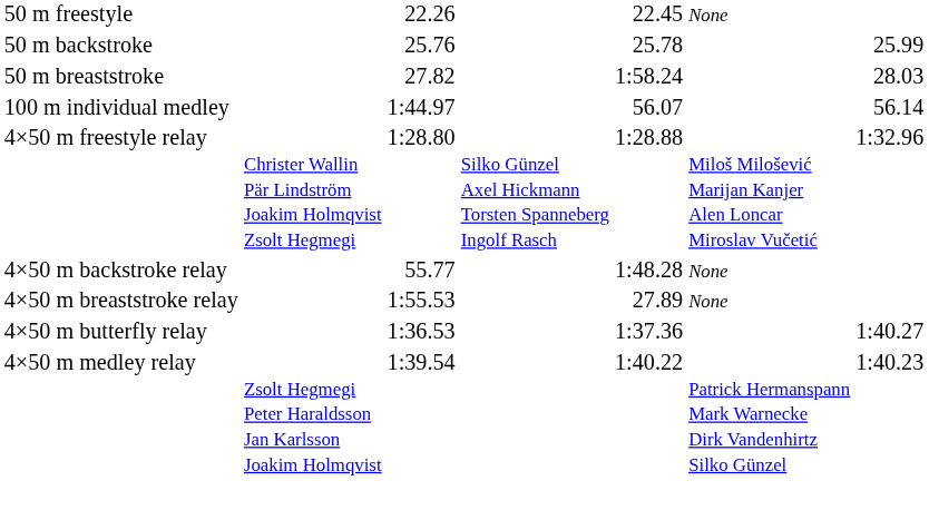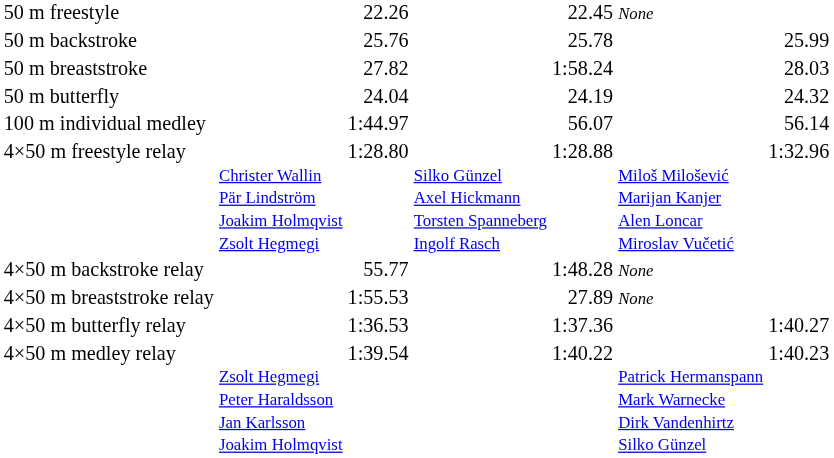 <table>
 <tr valign="top">
 <td>50 m freestyle</td>
 <td></td>
 <td align="right">22.26</td>
 <td><br></td>
 <td align="right">22.45</td>
 <td><small><em>None</em></small></td>
 <td></td>
 </tr>
 <tr valign="top">
 <td>50 m backstroke</td>
 <td></td>
 <td align="right">25.76</td>
 <td></td>
 <td align="right">25.78</td>
 <td></td>
 <td align="right">25.99</td>
 </tr>
 <tr valign="top">
 <td>50 m breaststroke</td>
 <td></td>
 <td align="right">27.82</td>
 <td></td>
 <td align="right">1:58.24</td>
 <td></td>
 <td align="right">28.03</td>
+</tr>
+<tr valign="top">
+<td>50 m butterfly</td>
+<td></td>
+<td align="right">24.04</td>
+<td></td>
+<td align="right">24.19</td>
+<td></td>
+<td align="right">24.32</td>
 </tr>
 <tr valign="top">
 <td>100 m individual medley</td>
 <td></td>
 <td align="right">1:44.97</td>
 <td></td>
 <td align="right">56.07</td>
 <td></td>
 <td align="right">56.14</td>
 </tr>
 <tr valign="top">
 <td>4×50 m freestyle relay</td>
 <td><br><small><a href='#'>Christer Wallin</a><br><a href='#'>Pär Lindström</a><br><a href='#'>Joakim Holmqvist</a><br><a href='#'>Zsolt Hegmegi</a></small></td>
 <td align="right">1:28.80</td>
 <td><br><small><a href='#'>Silko Günzel</a><br><a href='#'>Axel Hickmann</a><br><a href='#'>Torsten Spanneberg</a><br><a href='#'>Ingolf Rasch</a></small></td>
 <td align="right">1:28.88</td>
 <td><br><small><a href='#'>Miloš Milošević</a><br><a href='#'>Marijan Kanjer</a><br><a href='#'>Alen Loncar</a><br><a href='#'>Miroslav Vučetić</a></small></td>
 <td align="right">1:32.96</td>
 </tr>
 <tr valign="top">
 <td>4×50 m backstroke relay</td>
 <td></td>
 <td align="right">55.77</td>
 <td></td>
 <td align="right">1:48.28</td>
 <td><small><em>None</em></small></td>
 <td></td>
 </tr>
 <tr valign="top">
 <td>4×50 m breaststroke relay</td>
 <td></td>
 <td align="right">1:55.53</td>
 <td></td>
 <td align="right">27.89</td>
 <td><small><em>None</em></small></td>
 <td></td>
 </tr>
 <tr valign="top">
 <td>4×50 m butterfly relay</td>
 <td></td>
 <td align="right">1:36.53</td>
 <td></td>
 <td align="right">1:37.36</td>
 <td></td>
 <td align="right">1:40.27</td>
 </tr>
 <tr valign="top">
 <td>4×50 m medley relay</td>
 <td><br><small><a href='#'>Zsolt Hegmegi</a><br><a href='#'>Peter Haraldsson</a><br><a href='#'>Jan Karlsson</a><br><a href='#'>Joakim Holmqvist</a></small></td>
 <td align="right">1:39.54</td>
 <td></td>
 <td align="right">1:40.22</td>
 <td><br><small><a href='#'>Patrick Hermanspann</a><br><a href='#'>Mark Warnecke</a><br><a href='#'>Dirk Vandenhirtz</a><br><a href='#'>Silko Günzel</a></small></td>
 <td align="right">1:40.23</td>
 </tr>
 </table>
